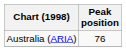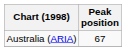 <table class="wikitable sortable">
 <tr>
 <th>Chart (1998)</th>
 <th>Peak<br>position</th>
 </tr>
 <tr>
 <td>Australia (<a href='#'>ARIA</a>)</td>
-<td align="center">76</td>
+<td align="center">67</td>
 </tr>
 <tr>
 </tr>
 <tr>
 </tr>
 <tr>
 </tr>
 <tr>
 </tr>
 <tr>
 </tr>
 </table>
